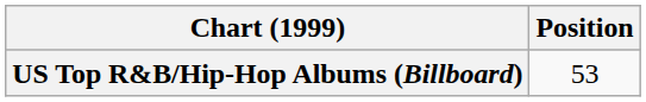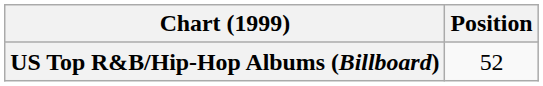 <table class="wikitable plainrowheaders" style="text-align:center">
 <tr>
 <th scope="col">Chart (1999)</th>
 <th scope="col">Position</th>
 </tr>
 <tr>
 <th scope="row">US Top R&B/Hip-Hop Albums (<em>Billboard</em>)</th>
-<td>53</td>
+<td>52</td>
 </tr>
 </table>
